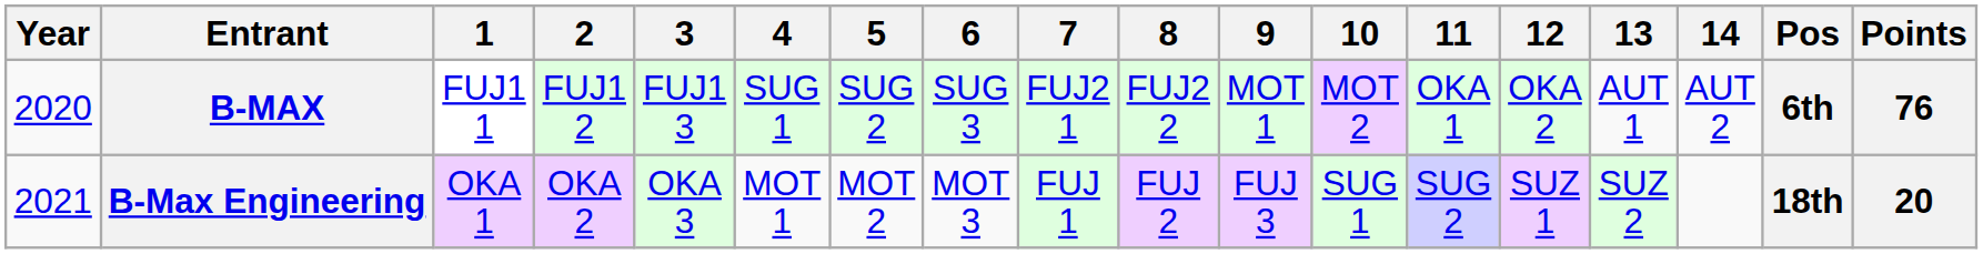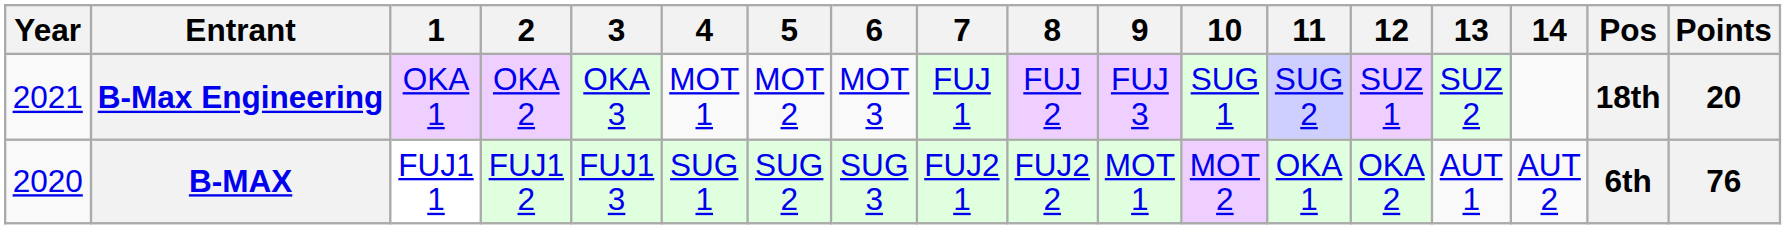 <table class="wikitable" style="text-align:center; font-size:85%">
 <tr>
 <th>Year</th>
 <th>Entrant</th>
 <th>1</th>
 <th>2</th>
 <th>3</th>
 <th>4</th>
 <th>5</th>
 <th>6</th>
 <th>7</th>
 <th>8</th>
 <th>9</th>
 <th>10</th>
 <th>11</th>
 <th>12</th>
 <th>13</th>
 <th>14</th>
 <th>Pos</th>
 <th>Points</th>
 </tr>
 <tr>
+<td><a href='#'>2021</a></td>
+<th nowrap><a href='#'>B-Max Engineering</a></th>
+<td style="background:#EFCFFF;"><a href='#'>OKA<br>1</a><br></td>
+<td style="background:#EFCFFF;"><a href='#'>OKA<br>2</a><br></td>
+<td style="background:#DFFFDF;"><a href='#'>OKA<br>3</a><br></td>
+<td style="background:#;"><a href='#'>MOT<br>1</a></td>
+<td style="background:#;"><a href='#'>MOT<br>2</a></td>
+<td style="background:#;"><a href='#'>MOT<br>3</a></td>
+<td style="background:#DFFFDF;"><a href='#'>FUJ<br>1</a><br></td>
+<td style="background:#EFCFFF;"><a href='#'>FUJ<br>2</a><br></td>
+<td style="background:#EFCFFF;"><a href='#'>FUJ<br>3</a><br></td>
+<td style="background:#DFFFDF;"><a href='#'>SUG<br>1</a><br></td>
+<td style="background:#CFCFFF;"><a href='#'>SUG<br>2</a><br></td>
+<td style="background:#EFCFFF;"><a href='#'>SUZ<br>1</a><br></td>
+<td style="background:#DFFFDF;"><a href='#'>SUZ<br>2</a><br></td>
+<td></td>
+<th>18th</th>
+<th>20</th>
+</tr>
+<tr>
 <td><a href='#'>2020</a></td>
 <th nowrap><a href='#'>B-MAX</a></th>
 <td style="background:#FFFFFF;"><a href='#'>FUJ1<br>1</a><br></td>
 <td style="background:#DFFFDF;"><a href='#'>FUJ1<br>2</a><br></td>
 <td style="background:#DFFFDF;"><a href='#'>FUJ1<br>3</a><br></td>
 <td style="background:#DFFFDF;"><a href='#'>SUG<br>1</a><br></td>
 <td style="background:#DFFFDF;"><a href='#'>SUG<br>2</a><br></td>
 <td style="background:#DFFFDF;"><a href='#'>SUG<br>3</a><br></td>
 <td style="background:#DFFFDF;"><a href='#'>FUJ2<br>1</a><br></td>
 <td style="background:#DFFFDF;"><a href='#'>FUJ2<br>2</a><br></td>
 <td style="background:#DFFFDF;"><a href='#'>MOT<br>1</a><br></td>
 <td style="background:#EFCFFF;"><a href='#'>MOT<br>2</a><br></td>
 <td style="background:#DFFFDF;"><a href='#'>OKA<br>1</a><br></td>
 <td style="background:#DFFFDF;"><a href='#'>OKA<br>2</a><br></td>
 <td style="background:#;"><a href='#'>AUT<br>1</a></td>
 <td style="background:#;"><a href='#'>AUT<br>2</a></td>
 <th>6th</th>
 <th>76</th>
 </tr>
-<tr>
-<td><a href='#'>2021</a></td>
-<th nowrap><a href='#'>B-Max Engineering</a></th>
-<td style="background:#EFCFFF;"><a href='#'>OKA<br>1</a><br></td>
-<td style="background:#EFCFFF;"><a href='#'>OKA<br>2</a><br></td>
-<td style="background:#DFFFDF;"><a href='#'>OKA<br>3</a><br></td>
-<td style="background:#;"><a href='#'>MOT<br>1</a></td>
-<td style="background:#;"><a href='#'>MOT<br>2</a></td>
-<td style="background:#;"><a href='#'>MOT<br>3</a></td>
-<td style="background:#DFFFDF;"><a href='#'>FUJ<br>1</a><br></td>
-<td style="background:#EFCFFF;"><a href='#'>FUJ<br>2</a><br></td>
-<td style="background:#EFCFFF;"><a href='#'>FUJ<br>3</a><br></td>
-<td style="background:#DFFFDF;"><a href='#'>SUG<br>1</a><br></td>
-<td style="background:#CFCFFF;"><a href='#'>SUG<br>2</a><br></td>
-<td style="background:#EFCFFF;"><a href='#'>SUZ<br>1</a><br></td>
-<td style="background:#DFFFDF;"><a href='#'>SUZ<br>2</a><br></td>
-<td></td>
-<th>18th</th>
-<th>20</th>
-</tr>
 </table>
